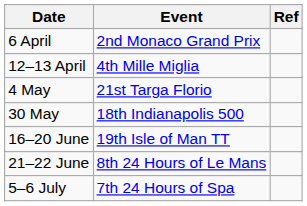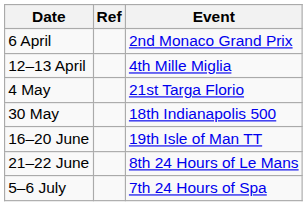 <table class="wikitable" style="font-size: 85%">
 <tr>
 <th>Date</th>
+<th>Ref</th>
 <th>Event</th>
-<th>Ref</th>
 </tr>
 <tr>
 <td>6 April</td>
+<td></td>
 <td><a href='#'>2nd Monaco Grand Prix</a></td>
-<td></td>
 </tr>
 <tr>
 <td>12–13 April</td>
+<td></td>
 <td><a href='#'>4th Mille Miglia</a></td>
-<td></td>
 </tr>
 <tr>
 <td>4 May</td>
+<td></td>
 <td><a href='#'>21st Targa Florio</a></td>
-<td></td>
 </tr>
 <tr>
 <td>30 May</td>
+<td></td>
 <td><a href='#'>18th Indianapolis 500</a></td>
-<td></td>
 </tr>
 <tr>
 <td>16–20 June</td>
+<td></td>
 <td><a href='#'>19th Isle of Man TT</a></td>
-<td></td>
 </tr>
 <tr>
 <td>21–22 June</td>
+<td></td>
 <td><a href='#'>8th 24 Hours of Le Mans</a></td>
-<td></td>
 </tr>
 <tr>
 <td>5–6 July</td>
+<td></td>
 <td><a href='#'>7th 24 Hours of Spa</a></td>
-<td></td>
 </tr>
 </table>
